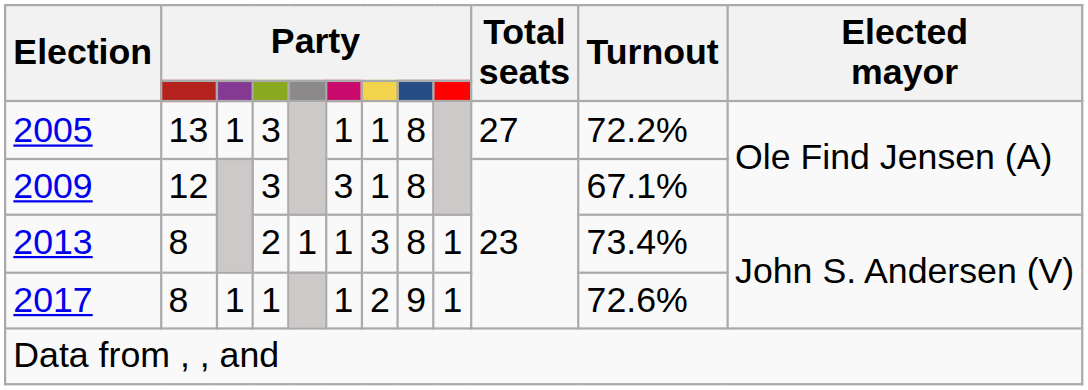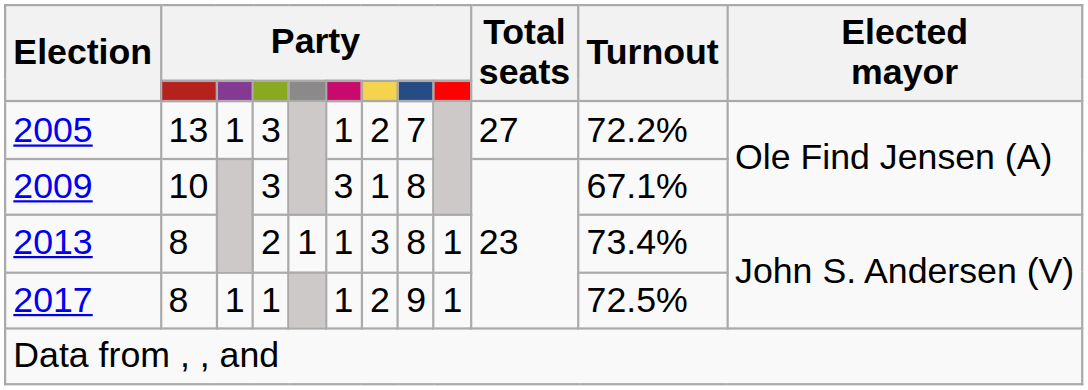 <table class="wikitable">
 <tr>
 <th rowspan="2">Election</th>
 <th colspan="8">Party</th>
 <th rowspan="2">Total<br>seats</th>
 <th rowspan="2">Turnout</th>
 <th rowspan="2">Elected<br>mayor</th>
 </tr>
 <tr>
 <td style="background:#B5211D;"><strong><a href='#'></a></strong></td>
 <td style="background:#843A93;"><strong><a href='#'></a></strong></td>
 <td style="background:#89A920;"><strong><a href='#'></a></strong></td>
 <td style="background:#8B8989;"><strong></strong></td>
 <td style="background:#C9096C;"><strong><a href='#'></a></strong></td>
 <td style="background:#F4D44D;"><strong><a href='#'></a></strong></td>
 <td style="background:#254C85;"><strong><a href='#'></a></strong></td>
 <td style="background:#FF0000;"><strong><a href='#'></a></strong></td>
 </tr>
 <tr>
 <td><a href='#'>2005</a></td>
 <td>13</td>
 <td>1</td>
 <td>3</td>
 <td style="background:#CDC9C9;" rowspan="2"></td>
 <td>1</td>
-<td>1</td>
-<td>8</td>
+<td>2</td>
+<td>7</td>
 <td style="background:#CDC9C9;" rowspan="2"></td>
 <td>27</td>
 <td>72.2%</td>
 <td rowspan="2">Ole Find Jensen (A)</td>
 </tr>
 <tr>
 <td><a href='#'>2009</a></td>
-<td>12</td>
+<td>10</td>
 <td style="background:#CDC9C9;" rowspan="2"></td>
 <td>3</td>
 <td>3</td>
 <td>1</td>
 <td>8</td>
 <td rowspan="3">23</td>
 <td>67.1%</td>
 </tr>
 <tr>
 <td><a href='#'>2013</a></td>
 <td>8</td>
 <td>2</td>
 <td>1</td>
 <td>1</td>
 <td>3</td>
 <td>8</td>
 <td>1</td>
 <td>73.4%</td>
 <td rowspan="2">John S. Andersen (V)</td>
 </tr>
 <tr>
 <td><a href='#'>2017</a></td>
 <td>8</td>
 <td>1</td>
 <td>1</td>
 <td style="background:#CDC9C9;"></td>
 <td>1</td>
 <td>2</td>
 <td>9</td>
 <td>1</td>
-<td>72.6%</td>
+<td>72.5%</td>
 </tr>
 <tr>
 <td colspan="14">Data from , ,  and </td>
 </tr>
 </table>
